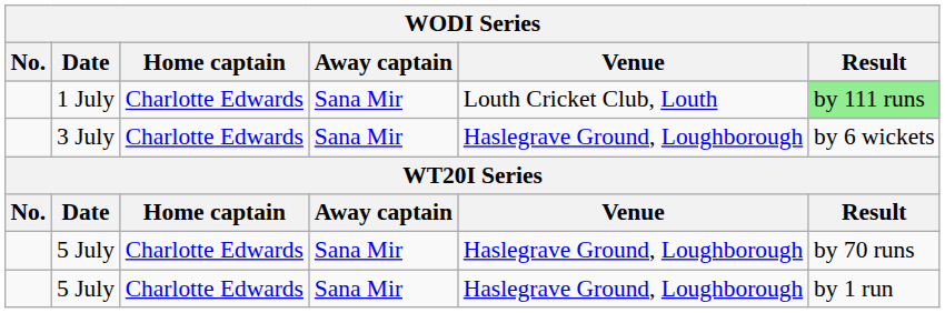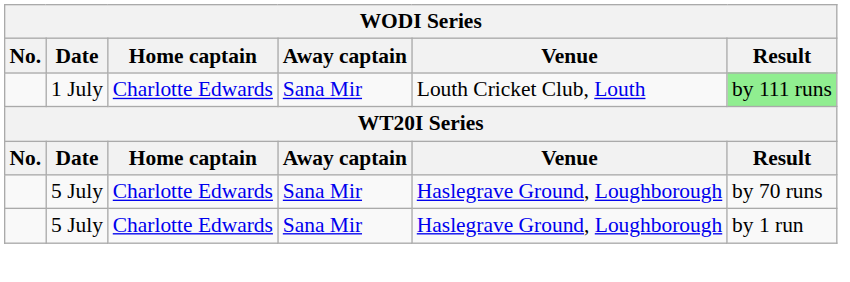 <table class="wikitable">
 <tr>
 <th colspan="6">WODI Series</th>
 </tr>
 <tr>
 <th>No.</th>
 <th>Date</th>
 <th>Home captain</th>
 <th>Away captain</th>
 <th>Venue</th>
 <th>Result</th>
 </tr>
 <tr>
 <td></td>
 <td>1 July</td>
 <td><a href='#'>Charlotte Edwards</a></td>
 <td><a href='#'>Sana Mir</a></td>
 <td>Louth Cricket Club, <a href='#'>Louth</a></td>
 <td style="background: lightgreen;"> by 111 runs</td>
-</tr>
-<tr>
-<td></td>
-<td>3 July</td>
-<td><a href='#'>Charlotte Edwards</a></td>
-<td><a href='#'>Sana Mir</a></td>
-<td><a href='#'>Haslegrave Ground</a>, <a href='#'>Loughborough</a></td>
-<td> by 6 wickets</td>
 </tr>
 <tr>
 <th colspan="6">WT20I Series</th>
 </tr>
 <tr>
 <th>No.</th>
 <th>Date</th>
 <th>Home captain</th>
 <th>Away captain</th>
 <th>Venue</th>
 <th>Result</th>
 </tr>
 <tr>
 <td></td>
 <td>5 July</td>
 <td><a href='#'>Charlotte Edwards</a></td>
 <td><a href='#'>Sana Mir</a></td>
 <td><a href='#'>Haslegrave Ground</a>, <a href='#'>Loughborough</a></td>
 <td> by 70 runs</td>
 </tr>
 <tr>
 <td></td>
 <td>5 July</td>
 <td><a href='#'>Charlotte Edwards</a></td>
 <td><a href='#'>Sana Mir</a></td>
 <td><a href='#'>Haslegrave Ground</a>, <a href='#'>Loughborough</a></td>
 <td> by 1 run</td>
 </tr>
 </table>
